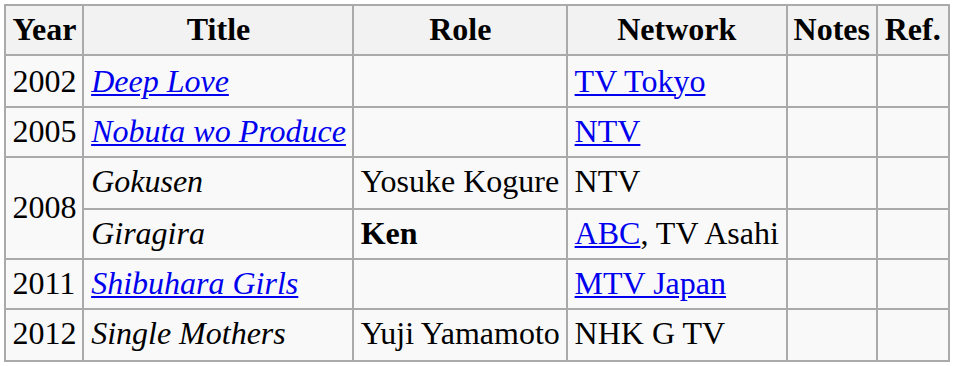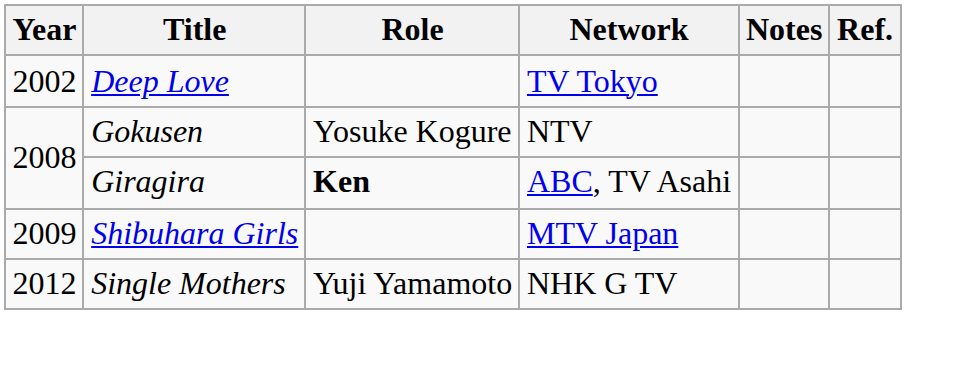 <table class="wikitable">
 <tr>
 <th>Year</th>
 <th>Title</th>
 <th>Role</th>
 <th>Network</th>
 <th>Notes</th>
 <th>Ref.</th>
 </tr>
 <tr>
 <td>2002</td>
 <td><em><a href='#'>Deep Love</a></em></td>
 <td></td>
 <td><a href='#'>TV Tokyo</a></td>
-<td></td>
-<td></td>
-</tr>
-<tr>
-<td>2005</td>
-<td><em><a href='#'>Nobuta wo Produce</a></em></td>
-<td></td>
-<td><a href='#'>NTV</a></td>
 <td></td>
 <td></td>
 </tr>
 <tr>
 <td rowspan="2">2008</td>
 <td><em>Gokusen</em></td>
 <td>Yosuke Kogure</td>
 <td>NTV</td>
 <td></td>
 <td></td>
 </tr>
 <tr>
 <td><em>Giragira</em></td>
 <td><strong>Ken</strong></td>
 <td><a href='#'>ABC</a>, TV Asahi</td>
 <td></td>
 <td></td>
 </tr>
 <tr>
-<td>2011</td>
+<td>2009</td>
 <td><em><a href='#'>Shibuhara Girls</a></em></td>
 <td></td>
 <td><a href='#'>MTV Japan</a></td>
 <td></td>
 <td></td>
 </tr>
 <tr>
 <td>2012</td>
 <td><em>Single Mothers</em></td>
 <td>Yuji Yamamoto</td>
 <td>NHK G TV</td>
 <td></td>
 <td></td>
 </tr>
 </table>
